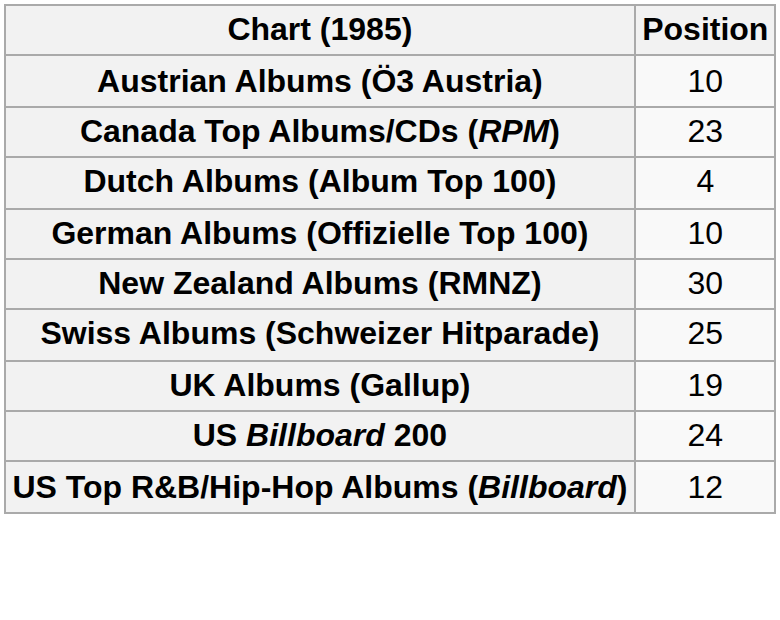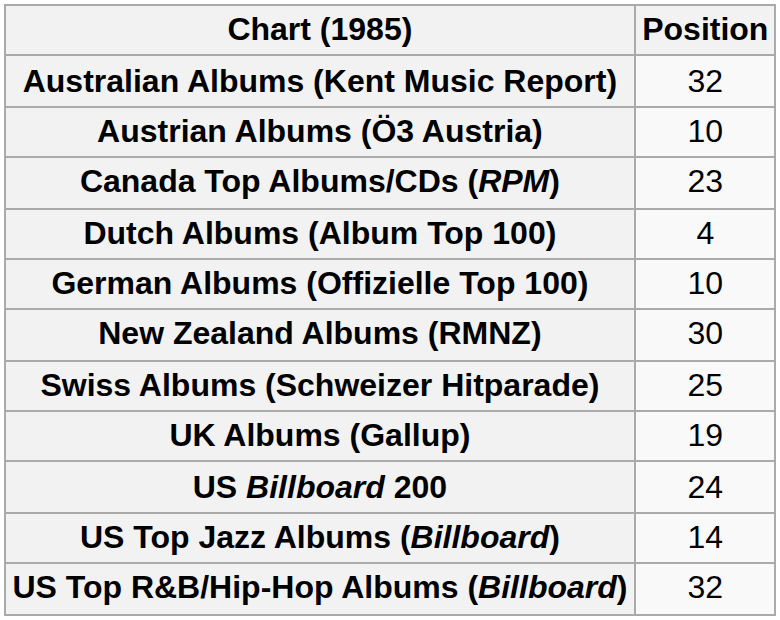 <table class="wikitable sortable plainrowheaders" style="text-align:center">
 <tr>
 <th scope="col">Chart (1985)</th>
 <th scope="col">Position</th>
+</tr>
+<tr>
+<th scope="row">Australian Albums (Kent Music Report)</th>
+<td>32</td>
 </tr>
 <tr>
 <th scope="row">Austrian Albums (Ö3 Austria)</th>
 <td>10</td>
 </tr>
 <tr>
 <th scope="row">Canada Top Albums/CDs (<em>RPM</em>)</th>
 <td>23</td>
 </tr>
 <tr>
 <th scope="row">Dutch Albums (Album Top 100)</th>
 <td>4</td>
 </tr>
 <tr>
 <th scope="row">German Albums (Offizielle Top 100)</th>
 <td>10</td>
 </tr>
 <tr>
 <th scope="row">New Zealand Albums (RMNZ)</th>
 <td>30</td>
 </tr>
 <tr>
 <th scope="row">Swiss Albums (Schweizer Hitparade)</th>
 <td>25</td>
 </tr>
 <tr>
 <th scope="row">UK Albums (Gallup)</th>
 <td>19</td>
 </tr>
 <tr>
 <th scope="row">US <em>Billboard</em> 200</th>
 <td>24</td>
 </tr>
 <tr>
+<th scope="row">US Top Jazz Albums (<em>Billboard</em>)</th>
+<td>14</td>
+</tr>
+<tr>
 <th scope="row">US Top R&B/Hip-Hop Albums (<em>Billboard</em>)</th>
-<td>12</td>
+<td>32</td>
 </tr>
 </table>
